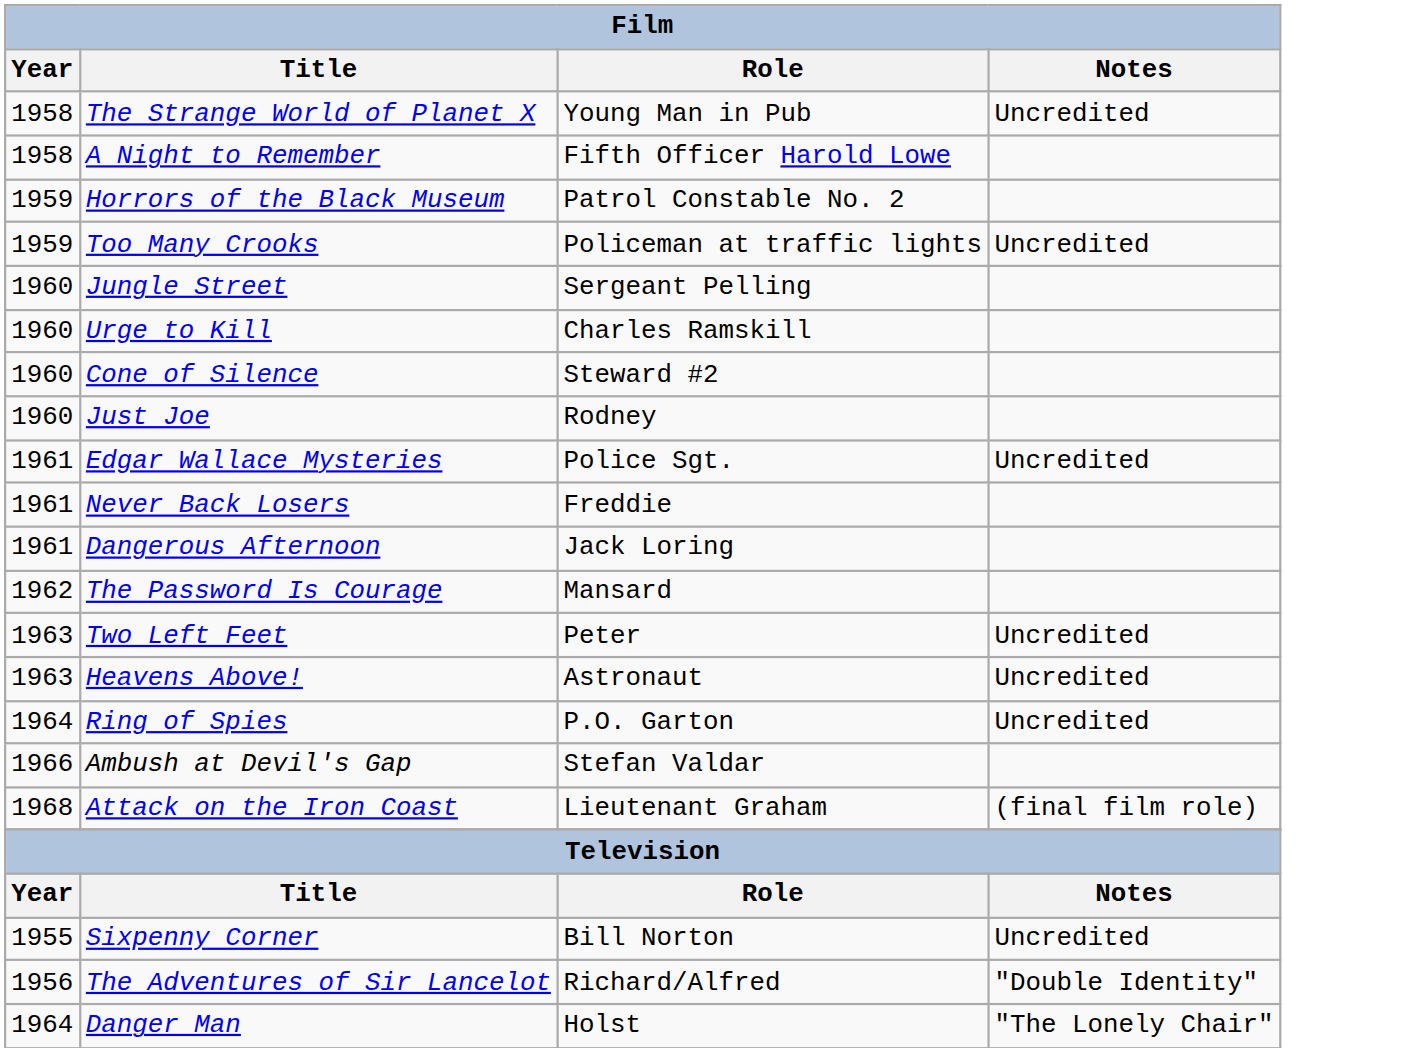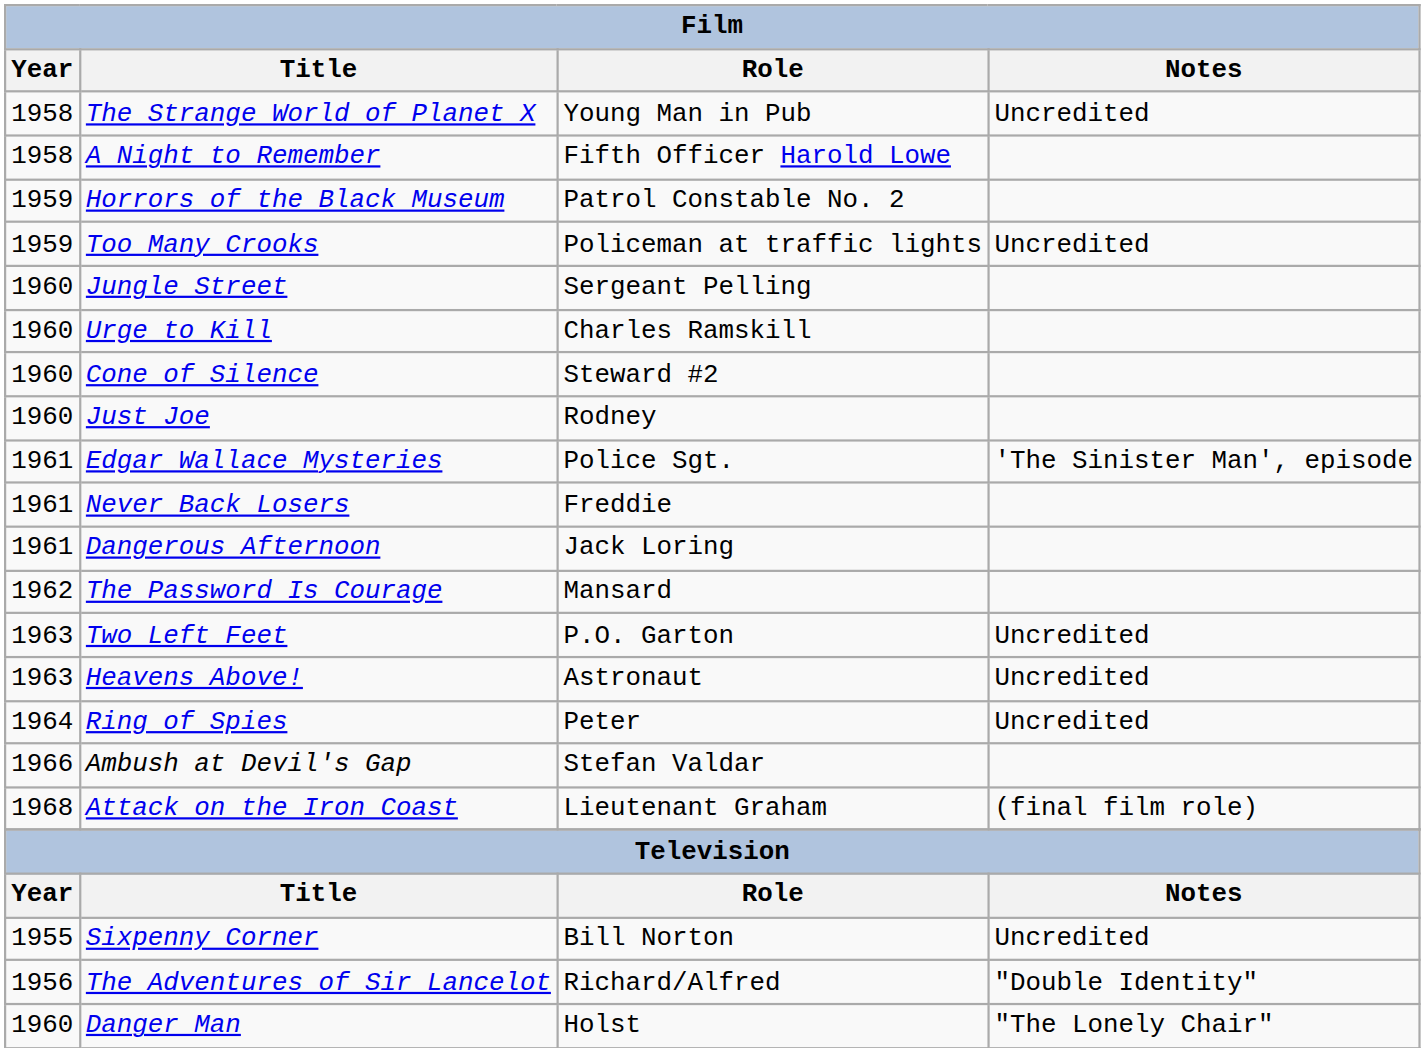 <table class="wikitable" style="font-size: 90%;">
 <tr>
 <th colspan="4" style="background: LightSteelBlue;">Film</th>
 </tr>
 <tr>
 <th>Year</th>
 <th>Title</th>
 <th>Role</th>
 <th>Notes</th>
 </tr>
 <tr>
 <td>1958</td>
 <td><em><a href='#'>The Strange World of Planet X</a></em></td>
 <td>Young Man in Pub</td>
 <td>Uncredited</td>
 </tr>
 <tr>
 <td>1958</td>
 <td><em><a href='#'>A Night to Remember</a></em></td>
 <td>Fifth Officer <a href='#'>Harold Lowe</a></td>
 <td></td>
 </tr>
 <tr>
 <td>1959</td>
 <td><em><a href='#'>Horrors of the Black Museum</a></em></td>
 <td>Patrol Constable No. 2</td>
 <td></td>
 </tr>
 <tr>
 <td>1959</td>
 <td><em><a href='#'>Too Many Crooks</a></em></td>
 <td>Policeman at traffic lights</td>
 <td>Uncredited</td>
 </tr>
 <tr>
 <td>1960</td>
 <td><em><a href='#'>Jungle Street</a></em></td>
 <td>Sergeant Pelling</td>
 <td></td>
 </tr>
 <tr>
 <td>1960</td>
 <td><em><a href='#'>Urge to Kill</a></em></td>
 <td>Charles Ramskill</td>
 <td></td>
 </tr>
 <tr>
 <td>1960</td>
 <td><em><a href='#'>Cone of Silence</a></em></td>
 <td>Steward #2</td>
 <td></td>
 </tr>
 <tr>
 <td>1960</td>
 <td><em><a href='#'>Just Joe</a></em></td>
 <td>Rodney</td>
 <td></td>
 </tr>
 <tr>
 <td>1961</td>
 <td><em><a href='#'>Edgar Wallace Mysteries</a></em></td>
 <td>Police Sgt.</td>
-<td>Uncredited</td>
+<td>'The Sinister Man', episode</td>
 </tr>
 <tr>
 <td>1961</td>
 <td><em><a href='#'>Never Back Losers</a></em></td>
 <td>Freddie</td>
 <td></td>
 </tr>
 <tr>
 <td>1961</td>
 <td><em><a href='#'>Dangerous Afternoon</a></em></td>
 <td>Jack Loring</td>
 <td></td>
 </tr>
 <tr>
 <td>1962</td>
 <td><em><a href='#'>The Password Is Courage</a></em></td>
 <td>Mansard</td>
 <td></td>
 </tr>
 <tr>
 <td>1963</td>
 <td><em><a href='#'>Two Left Feet</a></em></td>
-<td>Peter</td>
+<td>P.O. Garton</td>
 <td>Uncredited</td>
 </tr>
 <tr>
 <td>1963</td>
 <td><em><a href='#'>Heavens Above!</a></em></td>
 <td>Astronaut</td>
 <td>Uncredited</td>
 </tr>
 <tr>
 <td>1964</td>
 <td><em><a href='#'>Ring of Spies</a></em></td>
-<td>P.O. Garton</td>
+<td>Peter</td>
 <td>Uncredited</td>
 </tr>
 <tr>
 <td>1966</td>
 <td><em>Ambush at Devil's Gap</em></td>
 <td>Stefan Valdar</td>
 <td></td>
 </tr>
 <tr>
 <td>1968</td>
 <td><em><a href='#'>Attack on the Iron Coast</a></em></td>
 <td>Lieutenant Graham</td>
 <td>(final film role)</td>
 </tr>
 <tr>
 </tr>
 <tr>
 <th colspan="4" style="background: LightSteelBlue;">Television</th>
 </tr>
 <tr>
 <th>Year</th>
 <th>Title</th>
 <th>Role</th>
 <th>Notes</th>
 </tr>
 <tr>
 <td>1955</td>
 <td><em><a href='#'>Sixpenny Corner</a></em></td>
 <td>Bill Norton</td>
 <td>Uncredited</td>
 </tr>
 <tr>
 <td>1956</td>
 <td><em><a href='#'>The Adventures of Sir Lancelot</a></em></td>
 <td>Richard/Alfred</td>
 <td>"Double Identity"</td>
 </tr>
 <tr>
-<td>1964</td>
+<td>1960</td>
 <td><em><a href='#'>Danger Man</a></em></td>
 <td>Holst</td>
 <td>"The Lonely Chair"</td>
 </tr>
 </table>
